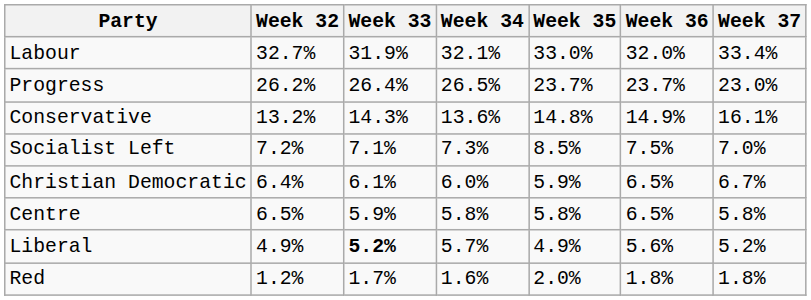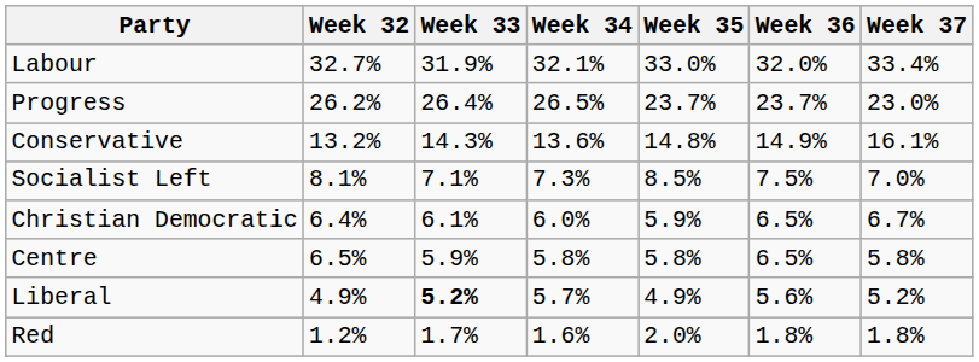 <table class="wikitable">
 <tr>
 <th>Party</th>
 <th>Week 32</th>
 <th>Week 33</th>
 <th>Week 34</th>
 <th>Week 35</th>
 <th>Week 36</th>
 <th>Week 37</th>
 </tr>
 <tr>
 <td>Labour</td>
 <td>32.7%</td>
 <td>31.9%</td>
 <td>32.1%</td>
 <td>33.0%</td>
 <td>32.0%</td>
 <td>33.4%</td>
 </tr>
 <tr>
 <td>Progress</td>
 <td>26.2%</td>
 <td>26.4%</td>
 <td>26.5%</td>
 <td>23.7%</td>
 <td>23.7%</td>
 <td>23.0%</td>
 </tr>
 <tr>
 <td>Conservative</td>
 <td>13.2%</td>
 <td>14.3%</td>
 <td>13.6%</td>
 <td>14.8%</td>
 <td>14.9%</td>
 <td>16.1%</td>
 </tr>
 <tr>
 <td>Socialist Left</td>
-<td>7.2%</td>
+<td>8.1%</td>
 <td>7.1%</td>
 <td>7.3%</td>
 <td>8.5%</td>
 <td>7.5%</td>
 <td>7.0%</td>
 </tr>
 <tr>
 <td>Christian Democratic</td>
 <td>6.4%</td>
 <td>6.1%</td>
 <td>6.0%</td>
 <td>5.9%</td>
 <td>6.5%</td>
 <td>6.7%</td>
 </tr>
 <tr>
 <td>Centre</td>
 <td>6.5%</td>
 <td>5.9%</td>
 <td>5.8%</td>
 <td>5.8%</td>
 <td>6.5%</td>
 <td>5.8%</td>
 </tr>
 <tr>
 <td>Liberal</td>
 <td>4.9%</td>
 <td><strong>5.2%</strong></td>
 <td>5.7%</td>
 <td>4.9%</td>
 <td>5.6%</td>
 <td>5.2%</td>
 </tr>
 <tr>
 <td>Red</td>
 <td>1.2%</td>
 <td>1.7%</td>
 <td>1.6%</td>
 <td>2.0%</td>
 <td>1.8%</td>
 <td>1.8%</td>
 </tr>
 </table>
